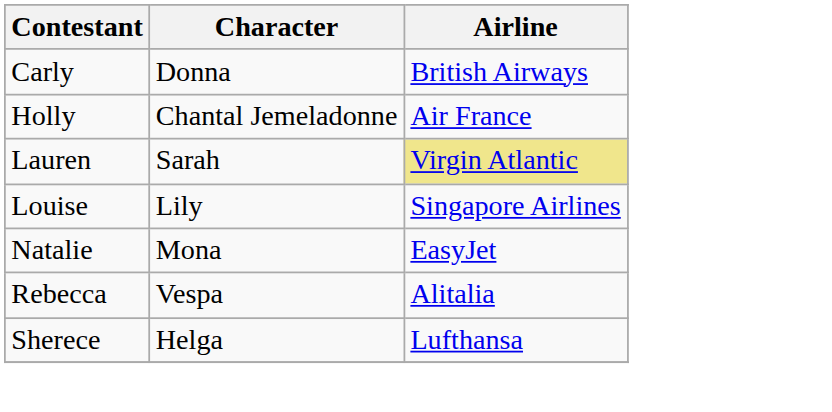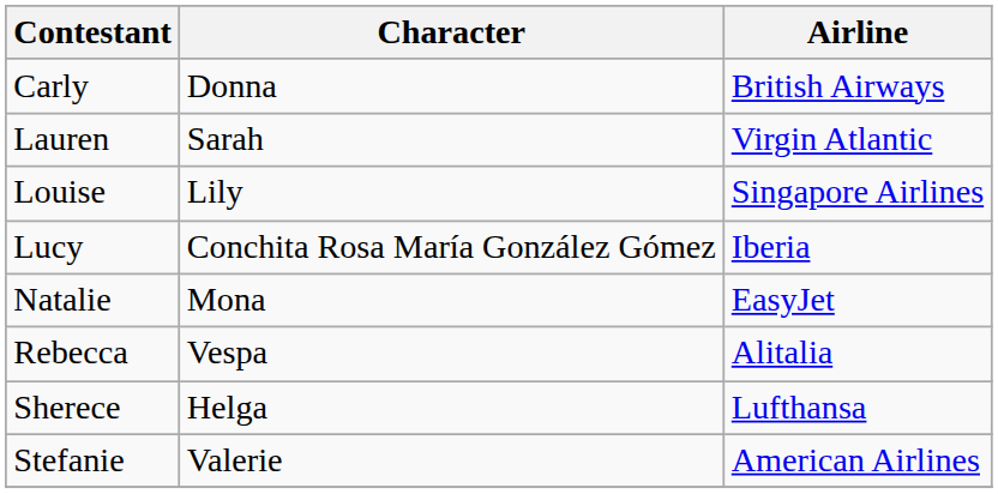 <table class="wikitable">
 <tr>
 <th>Contestant</th>
 <th>Character</th>
 <th>Airline</th>
 </tr>
 <tr>
 <td>Carly</td>
 <td>Donna</td>
 <td><a href='#'>British Airways</a></td>
 </tr>
 <tr>
-<td>Holly</td>
-<td>Chantal Jemeladonne</td>
-<td><a href='#'>Air France</a></td>
-</tr>
-<tr>
 <td>Lauren</td>
 <td>Sarah</td>
-<td style="background: khaki;"><a href='#'>Virgin Atlantic</a></td>
+<td><a href='#'>Virgin Atlantic</a></td>
 </tr>
 <tr>
 <td>Louise</td>
 <td>Lily</td>
 <td><a href='#'>Singapore Airlines</a></td>
+</tr>
+<tr>
+<td>Lucy</td>
+<td>Conchita Rosa María González Gómez</td>
+<td><a href='#'>Iberia</a></td>
 </tr>
 <tr>
 <td>Natalie</td>
 <td>Mona</td>
 <td><a href='#'>EasyJet</a></td>
 </tr>
 <tr>
 <td>Rebecca</td>
 <td>Vespa</td>
 <td><a href='#'>Alitalia</a></td>
 </tr>
 <tr>
 <td>Sherece</td>
 <td>Helga</td>
 <td><a href='#'>Lufthansa</a></td>
 </tr>
 <tr>
+<td>Stefanie</td>
+<td>Valerie</td>
+<td><a href='#'>American Airlines</a></td>
+</tr>
+<tr>
 </tr>
 </table>
